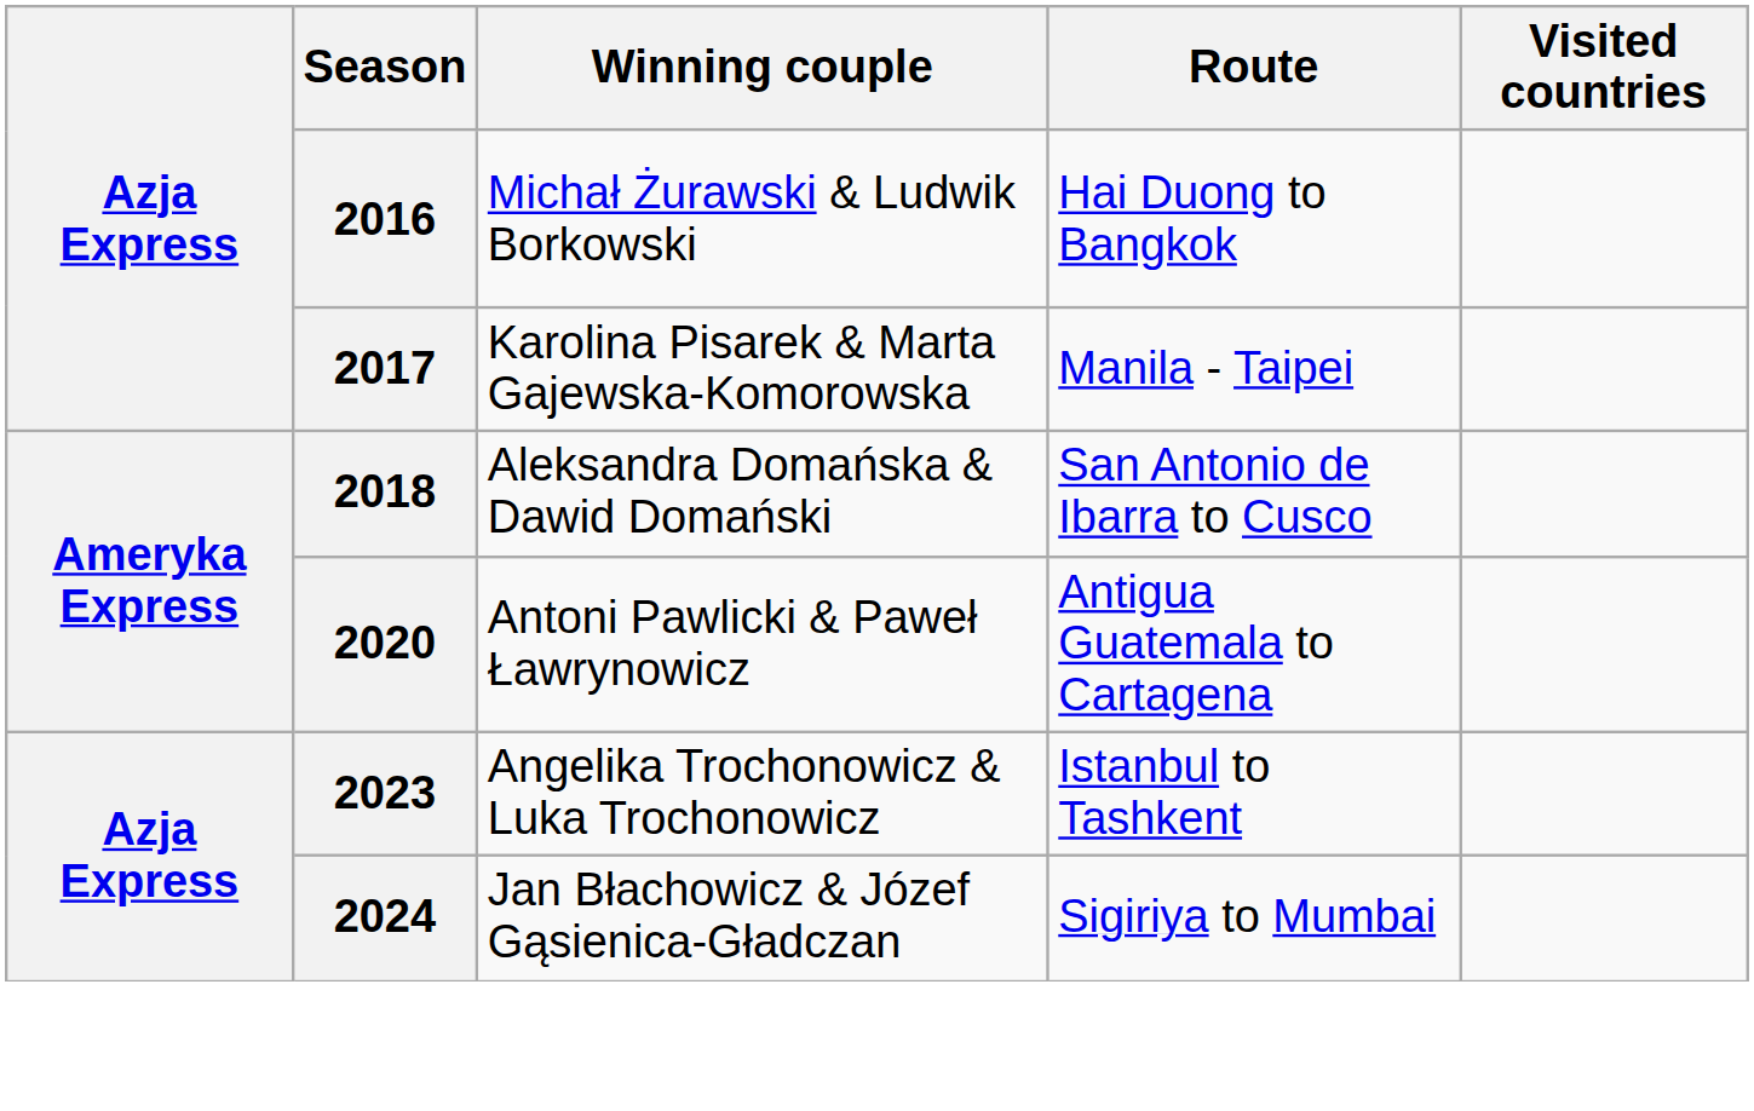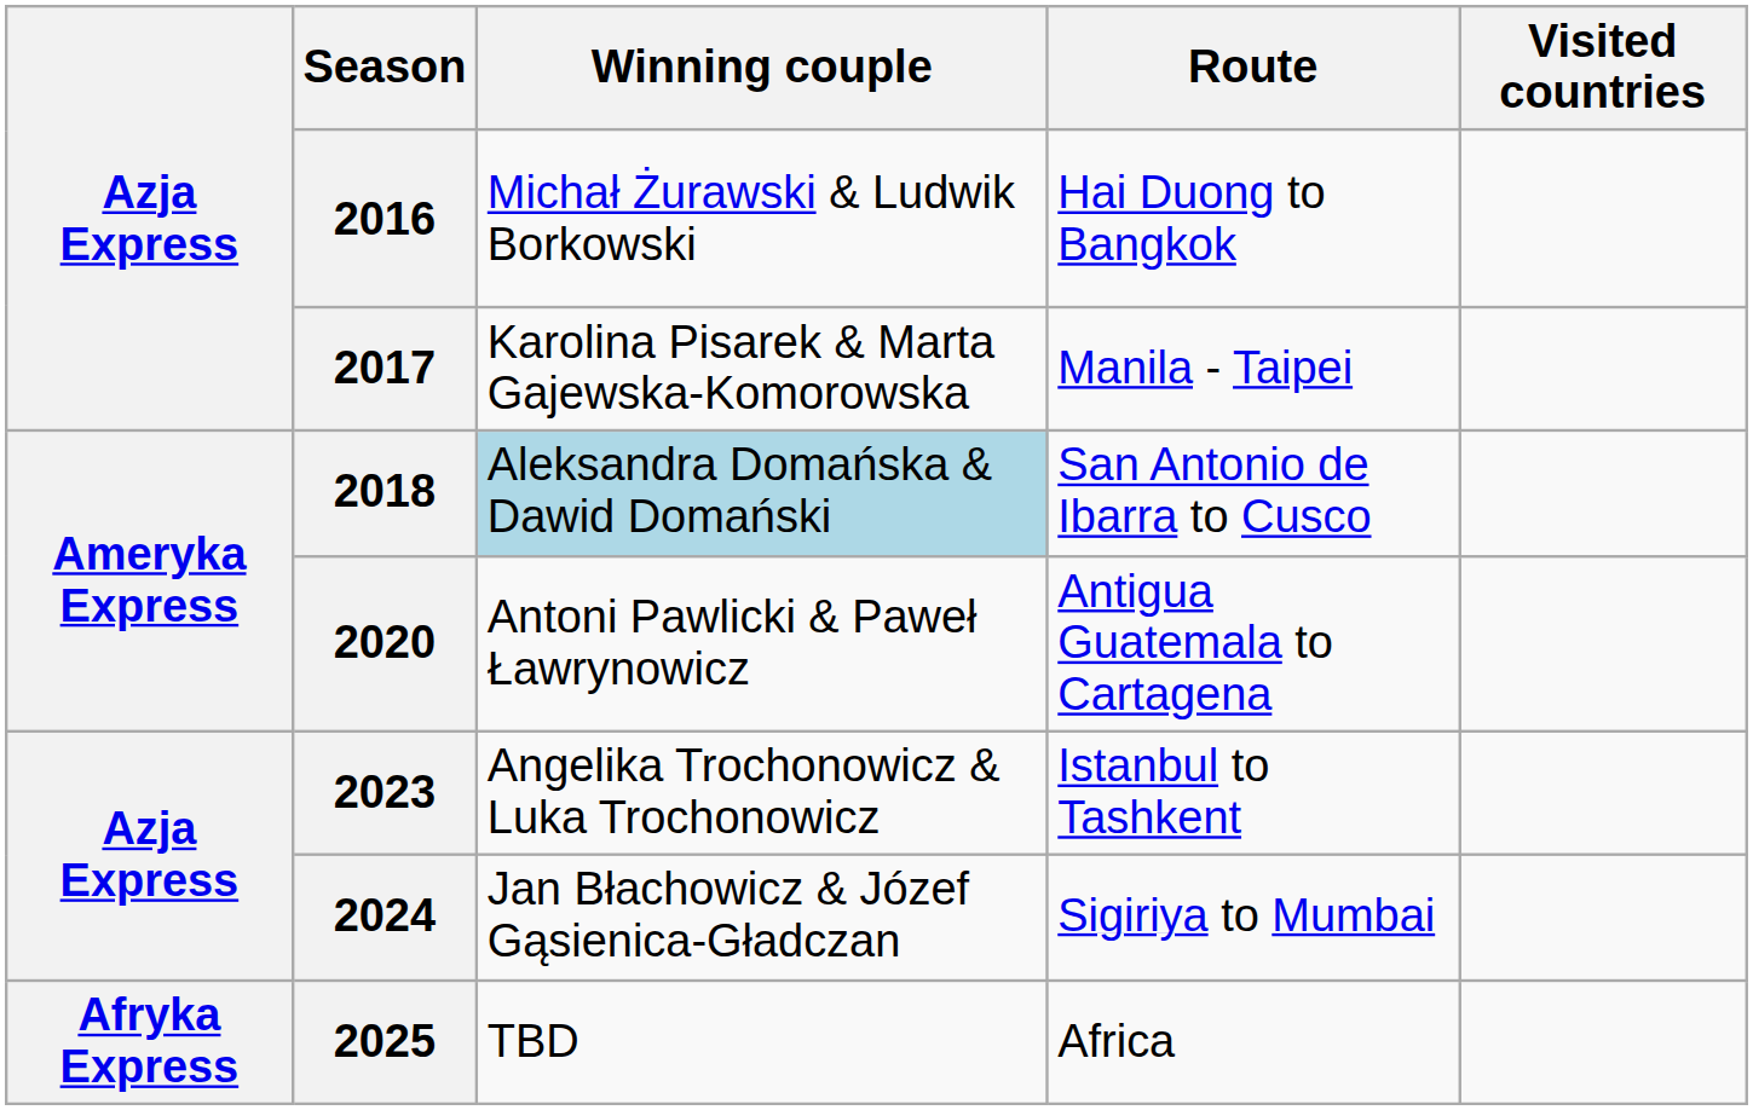 <table class="wikitable">
 <tr>
 <th rowspan="3"><a href='#'>Azja Express</a></th>
 <th>Season</th>
 <th>Winning couple</th>
 <th>Route</th>
 <th>Visited countries</th>
 </tr>
 <tr>
 <th>2016</th>
 <td><a href='#'>Michał Żurawski</a> & Ludwik Borkowski</td>
 <td><a href='#'>Hai Duong</a> to <a href='#'>Bangkok</a></td>
 <td><br><br><br></td>
 </tr>
 <tr>
 <th>2017</th>
 <td>Karolina Pisarek & Marta Gajewska-Komorowska</td>
 <td><a href='#'>Manila</a> - <a href='#'>Taipei</a></td>
 <td><br></td>
 </tr>
 <tr>
 <th rowspan="2"><a href='#'>Ameryka Express</a></th>
 <th>2018</th>
-<td>Aleksandra Domańska & Dawid Domański</td>
+<td style="background: lightblue;">Aleksandra Domańska & Dawid Domański</td>
 <td><a href='#'>San Antonio de Ibarra</a> to <a href='#'>Cusco</a></td>
 <td><br></td>
 </tr>
 <tr>
 <th>2020</th>
 <td>Antoni Pawlicki & Paweł Ławrynowicz</td>
 <td><a href='#'>Antigua Guatemala</a> to <a href='#'>Cartagena</a></td>
 <td><br></td>
 </tr>
 <tr>
 <th rowspan="2"><a href='#'>Azja Express</a></th>
 <th>2023</th>
 <td>Angelika Trochonowicz & Luka Trochonowicz</td>
 <td><a href='#'>Istanbul</a> to <a href='#'>Tashkent</a></td>
 <td><br><br></td>
 </tr>
 <tr>
 <th>2024</th>
 <td>Jan Błachowicz & Józef Gąsienica-Gładczan</td>
 <td><a href='#'>Sigiriya</a> to <a href='#'>Mumbai</a></td>
 <td><br></td>
 </tr>
+<tr>
+<th><a href='#'>Afryka Express</a></th>
+<th>2025</th>
+<td>TBD</td>
+<td>Africa</td>
+<td><br></td>
+</tr>
 </table>
